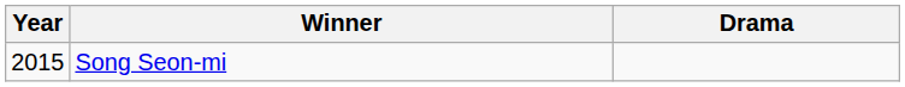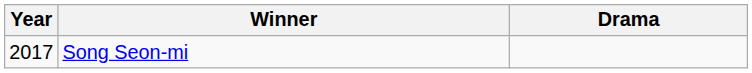 <table class="wikitable" style="width:600px">
 <tr>
 <th width=10>Year</th>
 <th>Winner</th>
 <th>Drama</th>
 </tr>
 <tr>
-<td>2015</td>
+<td>2017</td>
 <td><a href='#'>Song Seon-mi</a></td>
 <td><em></em></td>
 </tr>
 </table>
